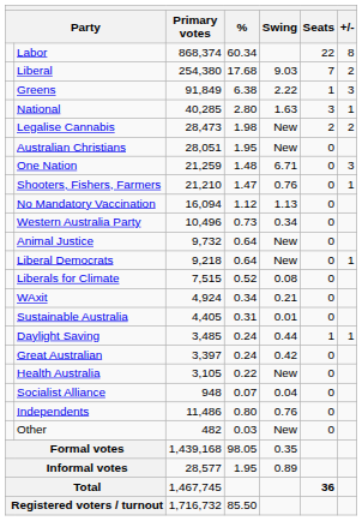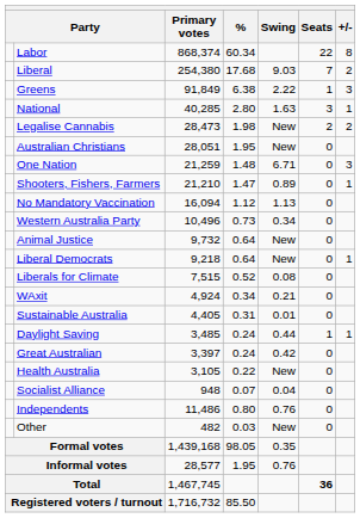 <table class="wikitable" style="text-align:right; margin-bottom:0">
 <tr>
 <th colspan="7"></th>
 </tr>
 <tr>
 <th colspan="2" style="width:10px">Party</th>
 <th style="width:70px;">Primary votes</th>
 <th style="width:40px;">%</th>
 <th style="width:45px;">Swing</th>
 <th style="width:40px;">Seats</th>
 <th>+/-</th>
 </tr>
 <tr>
 <td> </td>
 <td style="text-align:left;"><a href='#'>Labor</a></td>
 <td>868,374</td>
 <td>60.34</td>
 <td></td>
 <td>22</td>
 <td> 8</td>
 </tr>
 <tr>
 <td> </td>
 <td style="text-align:left;"><a href='#'>Liberal</a></td>
 <td>254,380</td>
 <td>17.68</td>
 <td> 9.03</td>
 <td>7</td>
 <td> 2</td>
 </tr>
 <tr>
 <td> </td>
 <td style="text-align:left;"><a href='#'>Greens</a></td>
 <td>91,849</td>
 <td>6.38</td>
 <td> 2.22</td>
 <td>1</td>
 <td> 3</td>
 </tr>
 <tr>
 <td> </td>
 <td style="text-align:left;"><a href='#'>National</a></td>
 <td>40,285</td>
 <td>2.80</td>
 <td> 1.63</td>
 <td>3</td>
 <td> 1</td>
 </tr>
 <tr>
 <td> </td>
 <td style="text-align:left;"><a href='#'>Legalise Cannabis</a></td>
 <td>28,473</td>
 <td>1.98</td>
 <td>New</td>
 <td>2</td>
 <td> 2</td>
 </tr>
 <tr>
 <td> </td>
 <td style="text-align:left;"><a href='#'>Australian Christians</a></td>
 <td>28,051</td>
 <td>1.95</td>
 <td>New</td>
 <td>0</td>
 <td></td>
 </tr>
 <tr>
 <td> </td>
 <td style="text-align:left;"><a href='#'>One Nation</a></td>
 <td>21,259</td>
 <td>1.48</td>
 <td> 6.71</td>
 <td>0</td>
 <td> 3</td>
 </tr>
 <tr>
 <td> </td>
 <td style="text-align:left;"><a href='#'>Shooters, Fishers, Farmers</a></td>
 <td>21,210</td>
 <td>1.47</td>
-<td> 0.76</td>
+<td> 0.89</td>
 <td>0</td>
 <td> 1</td>
 </tr>
 <tr>
 <td> </td>
 <td style="text-align:left;"><a href='#'>No Mandatory Vaccination</a></td>
 <td>16,094</td>
 <td>1.12</td>
 <td> 1.13</td>
 <td>0</td>
 <td></td>
 </tr>
 <tr>
 <td> </td>
 <td style="text-align:left;"><a href='#'>Western Australia Party</a></td>
 <td>10,496</td>
 <td>0.73</td>
 <td> 0.34</td>
 <td>0</td>
 <td></td>
 </tr>
 <tr>
 <td> </td>
 <td style="text-align:left;"><a href='#'>Animal Justice</a></td>
 <td>9,732</td>
 <td>0.64</td>
 <td>New</td>
 <td>0</td>
 <td></td>
 </tr>
 <tr>
 <td> </td>
 <td style="text-align:left;"><a href='#'>Liberal Democrats</a></td>
 <td>9,218</td>
 <td>0.64</td>
 <td>New</td>
 <td>0</td>
 <td> 1</td>
 </tr>
 <tr>
 <td> </td>
 <td style="text-align:left;"><a href='#'>Liberals for Climate</a></td>
 <td>7,515</td>
 <td>0.52</td>
 <td> 0.08</td>
 <td>0</td>
 <td></td>
 </tr>
 <tr>
 <td> </td>
 <td style="text-align:left;"><a href='#'>WAxit</a></td>
 <td>4,924</td>
 <td>0.34</td>
 <td> 0.21</td>
 <td>0</td>
 <td></td>
 </tr>
 <tr>
 <td> </td>
 <td style="text-align:left;"><a href='#'>Sustainable Australia</a></td>
 <td>4,405</td>
 <td>0.31</td>
 <td> 0.01</td>
 <td>0</td>
 <td></td>
 </tr>
 <tr>
 <td> </td>
 <td style="text-align:left;"><a href='#'>Daylight Saving</a></td>
 <td>3,485</td>
 <td>0.24</td>
 <td> 0.44</td>
 <td>1</td>
 <td> 1</td>
 </tr>
 <tr>
 <td> </td>
 <td style="text-align:left;"><a href='#'>Great Australian</a></td>
 <td>3,397</td>
 <td>0.24</td>
 <td> 0.42</td>
 <td>0</td>
 <td></td>
 </tr>
 <tr>
 <td> </td>
 <td style="text-align:left;"><a href='#'>Health Australia</a></td>
 <td>3,105</td>
 <td>0.22</td>
 <td>New</td>
 <td>0</td>
 <td></td>
 </tr>
 <tr>
 <td> </td>
 <td style="text-align:left;"><a href='#'>Socialist Alliance</a></td>
 <td>948</td>
 <td>0.07</td>
 <td> 0.04</td>
 <td>0</td>
 <td></td>
 </tr>
 <tr>
 <td> </td>
 <td style="text-align:left;"><a href='#'>Independents</a></td>
 <td>11,486</td>
 <td>0.80</td>
 <td> 0.76</td>
 <td>0</td>
 <td></td>
 </tr>
 <tr>
 <td> </td>
 <td style="text-align:left;">Other</td>
 <td>482</td>
 <td>0.03</td>
 <td>New</td>
 <td>0</td>
 <td></td>
 </tr>
 <tr>
 <th colspan="2" rowspan="1"> Formal votes</th>
 <td>1,439,168</td>
 <td>98.05</td>
 <td> 0.35</td>
 <td></td>
 <td></td>
 </tr>
 <tr>
 <th colspan="2" rowspan="1"> Informal votes</th>
 <td>28,577</td>
 <td>1.95</td>
-<td> 0.89</td>
+<td> 0.76</td>
 <td></td>
 <td></td>
 </tr>
 <tr>
 <th colspan="2" rowspan="1"> <strong>Total</strong></th>
 <td>1,467,745</td>
 <td></td>
 <td></td>
 <td><strong>36</strong></td>
 <td></td>
 </tr>
 <tr>
 <th colspan="2" rowspan="1"> Registered voters / turnout</th>
 <td>1,716,732</td>
 <td>85.50</td>
 <td></td>
 <td></td>
 <td></td>
 </tr>
 </table>
